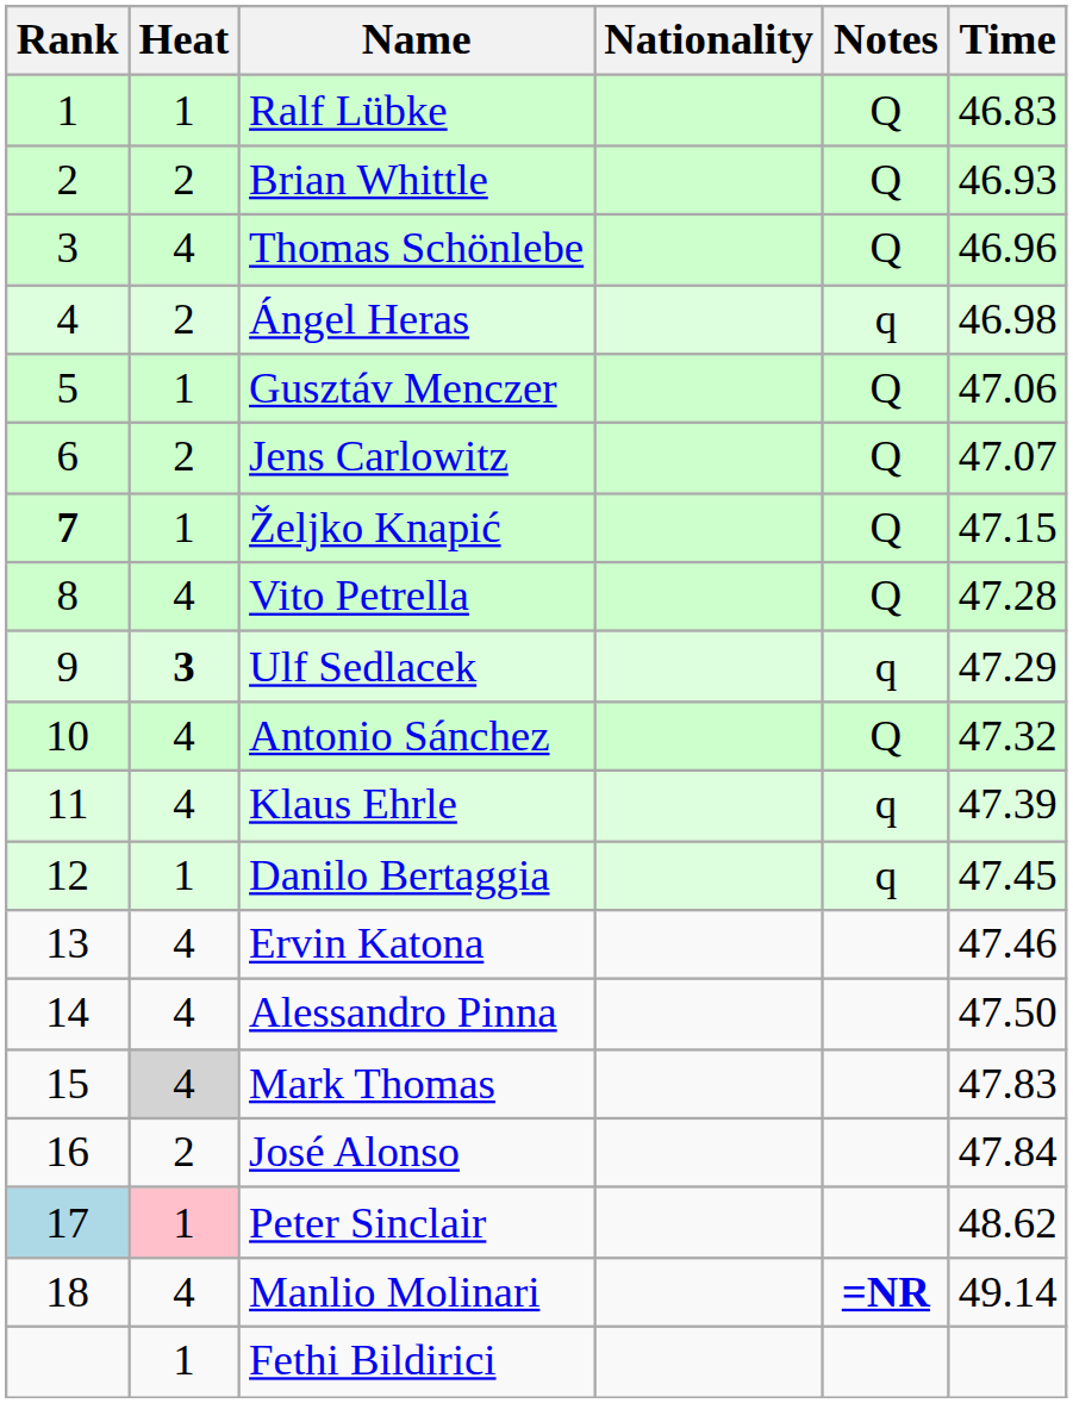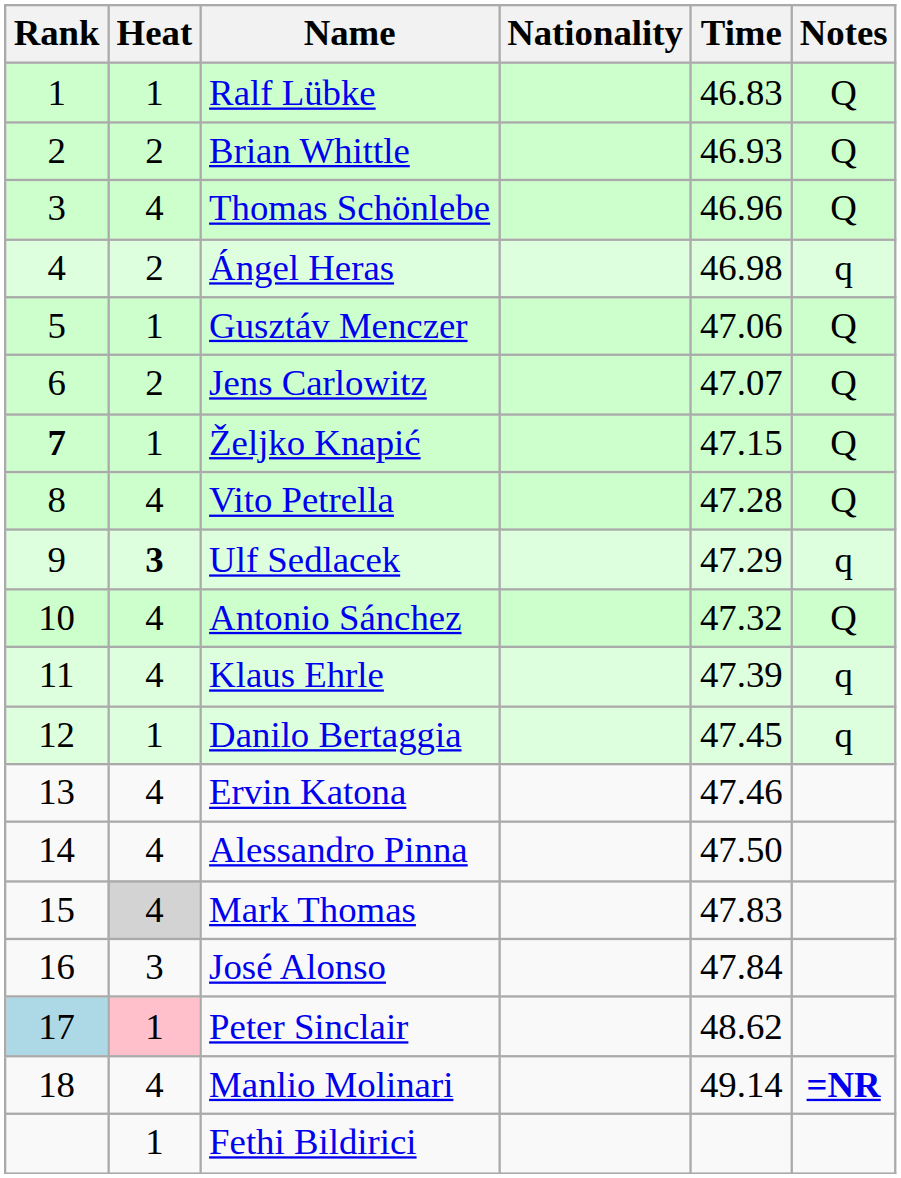 <table class="wikitable sortable" style="text-align:center">
 <tr>
 <th>Rank</th>
 <th>Heat</th>
 <th>Name</th>
 <th>Nationality</th>
+<th>Time</th>
 <th>Notes</th>
-<th>Time</th>
 </tr>
 <tr bgcolor=ccffcc>
 <td>1</td>
 <td>1</td>
 <td align="left"><a href='#'>Ralf Lübke</a></td>
 <td align=left></td>
+<td>46.83</td>
 <td>Q</td>
-<td>46.83</td>
 </tr>
 <tr bgcolor=ccffcc>
 <td>2</td>
 <td>2</td>
 <td align="left"><a href='#'>Brian Whittle</a></td>
 <td align=left></td>
+<td>46.93</td>
 <td>Q</td>
-<td>46.93</td>
 </tr>
 <tr bgcolor=ccffcc>
 <td>3</td>
 <td>4</td>
 <td align="left"><a href='#'>Thomas Schönlebe</a></td>
 <td align=left></td>
+<td>46.96</td>
 <td>Q</td>
-<td>46.96</td>
 </tr>
 <tr bgcolor=ddffdd>
 <td>4</td>
 <td>2</td>
 <td align="left"><a href='#'>Ángel Heras</a></td>
 <td align=left></td>
+<td>46.98</td>
 <td>q</td>
-<td>46.98</td>
 </tr>
 <tr bgcolor=ccffcc>
 <td>5</td>
 <td>1</td>
 <td align="left"><a href='#'>Gusztáv Menczer</a></td>
 <td align=left></td>
+<td>47.06</td>
 <td>Q</td>
-<td>47.06</td>
 </tr>
 <tr bgcolor=ccffcc>
 <td>6</td>
 <td>2</td>
 <td align="left"><a href='#'>Jens Carlowitz</a></td>
 <td align=left></td>
+<td>47.07</td>
 <td>Q</td>
-<td>47.07</td>
 </tr>
 <tr bgcolor=ccffcc>
 <td><strong>7</strong></td>
 <td>1</td>
 <td align="left"><a href='#'>Željko Knapić</a></td>
 <td align=left></td>
+<td>47.15</td>
 <td>Q</td>
-<td>47.15</td>
 </tr>
 <tr bgcolor=ccffcc>
 <td>8</td>
 <td>4</td>
 <td align="left"><a href='#'>Vito Petrella</a></td>
 <td align=left></td>
+<td>47.28</td>
 <td>Q</td>
-<td>47.28</td>
 </tr>
 <tr bgcolor=ddffdd>
 <td>9</td>
 <td><strong>3</strong></td>
 <td align="left"><a href='#'>Ulf Sedlacek</a></td>
 <td align=left></td>
+<td>47.29</td>
 <td>q</td>
-<td>47.29</td>
 </tr>
 <tr bgcolor=ccffcc>
 <td>10</td>
 <td>4</td>
 <td align="left"><a href='#'>Antonio Sánchez</a></td>
 <td align=left></td>
+<td>47.32</td>
 <td>Q</td>
-<td>47.32</td>
 </tr>
 <tr bgcolor=ddffdd>
 <td>11</td>
 <td>4</td>
 <td align="left"><a href='#'>Klaus Ehrle</a></td>
 <td align=left></td>
+<td>47.39</td>
 <td>q</td>
-<td>47.39</td>
 </tr>
 <tr bgcolor=ddffdd>
 <td>12</td>
 <td>1</td>
 <td align="left"><a href='#'>Danilo Bertaggia</a></td>
 <td align=left></td>
+<td>47.45</td>
 <td>q</td>
-<td>47.45</td>
 </tr>
 <tr>
 <td>13</td>
 <td>4</td>
 <td align="left"><a href='#'>Ervin Katona</a></td>
 <td align=left></td>
+<td>47.46</td>
 <td></td>
-<td>47.46</td>
 </tr>
 <tr>
 <td>14</td>
 <td>4</td>
 <td align="left"><a href='#'>Alessandro Pinna</a></td>
 <td align=left></td>
+<td>47.50</td>
 <td></td>
-<td>47.50</td>
 </tr>
 <tr>
 <td>15</td>
 <td style="background: lightgrey;">4</td>
 <td align="left"><a href='#'>Mark Thomas</a></td>
 <td align=left></td>
+<td>47.83</td>
 <td></td>
-<td>47.83</td>
 </tr>
 <tr>
 <td>16</td>
-<td>2</td>
+<td>3</td>
 <td align="left"><a href='#'>José Alonso</a></td>
 <td align=left></td>
+<td>47.84</td>
 <td></td>
-<td>47.84</td>
 </tr>
 <tr>
 <td style="background: lightblue;">17</td>
 <td style="background: pink;">1</td>
 <td align="left"><a href='#'>Peter Sinclair</a></td>
 <td align=left></td>
+<td>48.62</td>
 <td></td>
-<td>48.62</td>
 </tr>
 <tr>
 <td>18</td>
 <td>4</td>
 <td align="left"><a href='#'>Manlio Molinari</a></td>
 <td align=left></td>
+<td>49.14</td>
 <td><strong><a href='#'>=NR</a></strong></td>
-<td>49.14</td>
 </tr>
 <tr>
 <td></td>
 <td>1</td>
 <td align="left"><a href='#'>Fethi Bildirici</a></td>
 <td align=left></td>
 <td></td>
 <td></td>
 </tr>
 </table>
